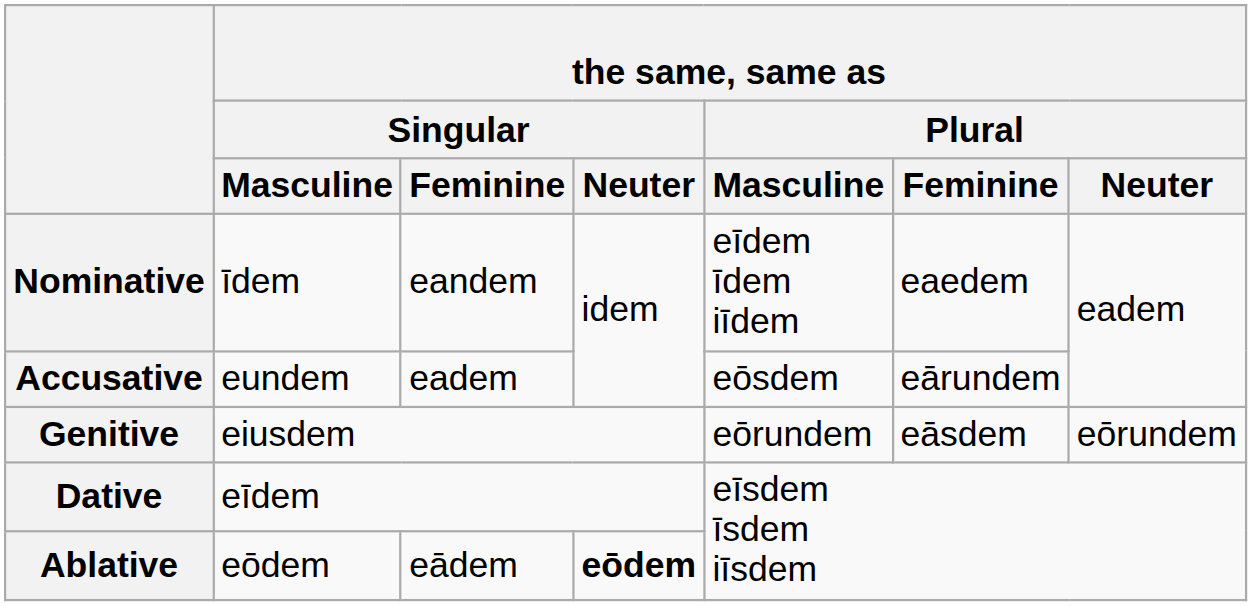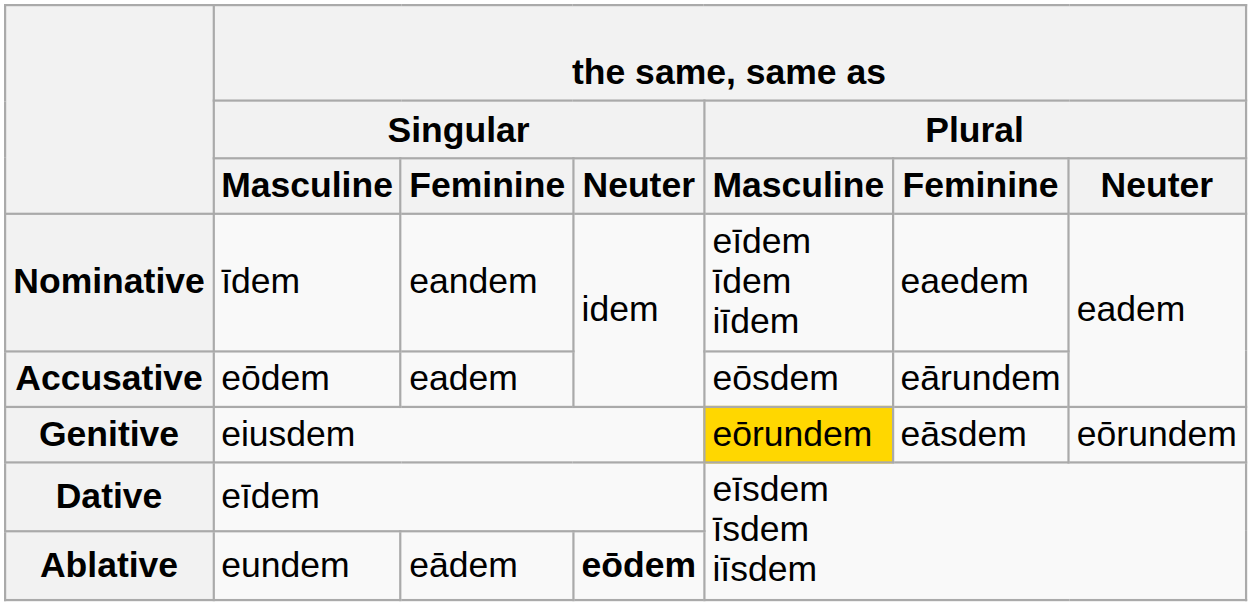 <table class="wikitable">
 <tr>
 <th rowspan="3"></th>
 <th colspan="6"><br>the same, same as</th>
 </tr>
 <tr>
 <th colspan="3">Singular</th>
 <th colspan="3">Plural</th>
 </tr>
 <tr>
 <th>Masculine</th>
 <th>Feminine</th>
 <th>Neuter</th>
 <th>Masculine</th>
 <th>Feminine</th>
 <th>Neuter</th>
 </tr>
 <tr>
 <th>Nominative</th>
 <td>īdem</td>
 <td>eandem</td>
 <td rowspan="2">idem</td>
 <td>eīdem<br>īdem<br>iīdem</td>
 <td>eaedem</td>
 <td rowspan="2">eadem</td>
 </tr>
 <tr>
 <th>Accusative</th>
-<td>eundem</td>
+<td>eōdem</td>
 <td>eadem</td>
 <td>eōsdem</td>
 <td>eārundem</td>
 </tr>
 <tr>
 <th>Genitive</th>
 <td colspan="3">eiusdem</td>
-<td>eōrundem</td>
+<td style="background: gold;">eōrundem</td>
 <td>eāsdem</td>
 <td>eōrundem</td>
 </tr>
 <tr>
 <th>Dative</th>
 <td colspan="3">eīdem</td>
 <td colspan="3" rowspan="2">eīsdem<br> īsdem<br>iīsdem</td>
 </tr>
 <tr>
 <th>Ablative</th>
-<td>eōdem</td>
+<td>eundem</td>
 <td>eādem</td>
 <td><strong>eōdem</strong></td>
 </tr>
 </table>
